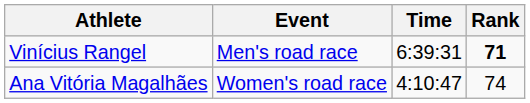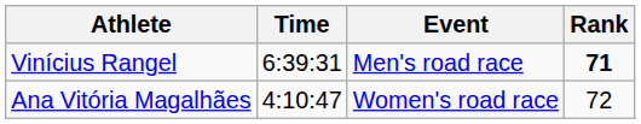 <table class=wikitable style=font-size:95%;text-align:center>
 <tr>
 <th>Athlete</th>
+<th>Time</th>
 <th>Event</th>
-<th>Time</th>
 <th>Rank</th>
 </tr>
 <tr align=center>
 <td align=left><a href='#'>Vinícius Rangel</a></td>
+<td>6:39:31</td>
 <td align=left><a href='#'>Men's road race</a></td>
-<td>6:39:31</td>
 <td><strong>71</strong></td>
 </tr>
 <tr align=center>
 <td align=left><a href='#'>Ana Vitória Magalhães</a></td>
+<td>4:10:47</td>
 <td align=left><a href='#'>Women's road race</a></td>
-<td>4:10:47</td>
-<td>74</td>
+<td>72</td>
 </tr>
 </table>
